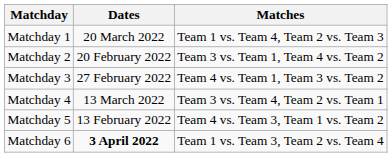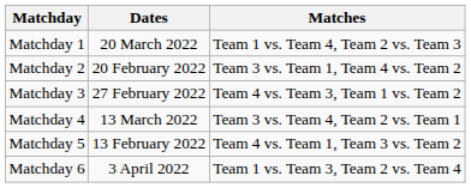 <table class="wikitable" style="text-align:center">
 <tr>
 <th>Matchday</th>
 <th>Dates</th>
 <th>Matches</th>
 </tr>
 <tr>
 <td>Matchday 1</td>
 <td>20 March 2022</td>
 <td>Team 1 vs. Team 4, Team 2 vs. Team 3</td>
 </tr>
 <tr>
 <td>Matchday 2</td>
 <td>20 February 2022</td>
 <td>Team 3 vs. Team 1, Team 4 vs. Team 2</td>
 </tr>
 <tr>
 <td>Matchday 3</td>
 <td>27 February 2022</td>
-<td>Team 4 vs. Team 1, Team 3 vs. Team 2</td>
+<td>Team 4 vs. Team 3, Team 1 vs. Team 2</td>
 </tr>
 <tr>
 <td>Matchday 4</td>
 <td>13 March 2022</td>
 <td>Team 3 vs. Team 4, Team 2 vs. Team 1</td>
 </tr>
 <tr>
 <td>Matchday 5</td>
 <td>13 February 2022</td>
-<td>Team 4 vs. Team 3, Team 1 vs. Team 2</td>
+<td>Team 4 vs. Team 1, Team 3 vs. Team 2</td>
 </tr>
 <tr>
 <td>Matchday 6</td>
-<td><strong>3 April 2022</strong></td>
+<td>3 April 2022</td>
 <td>Team 1 vs. Team 3, Team 2 vs. Team 4</td>
 </tr>
 </table>
